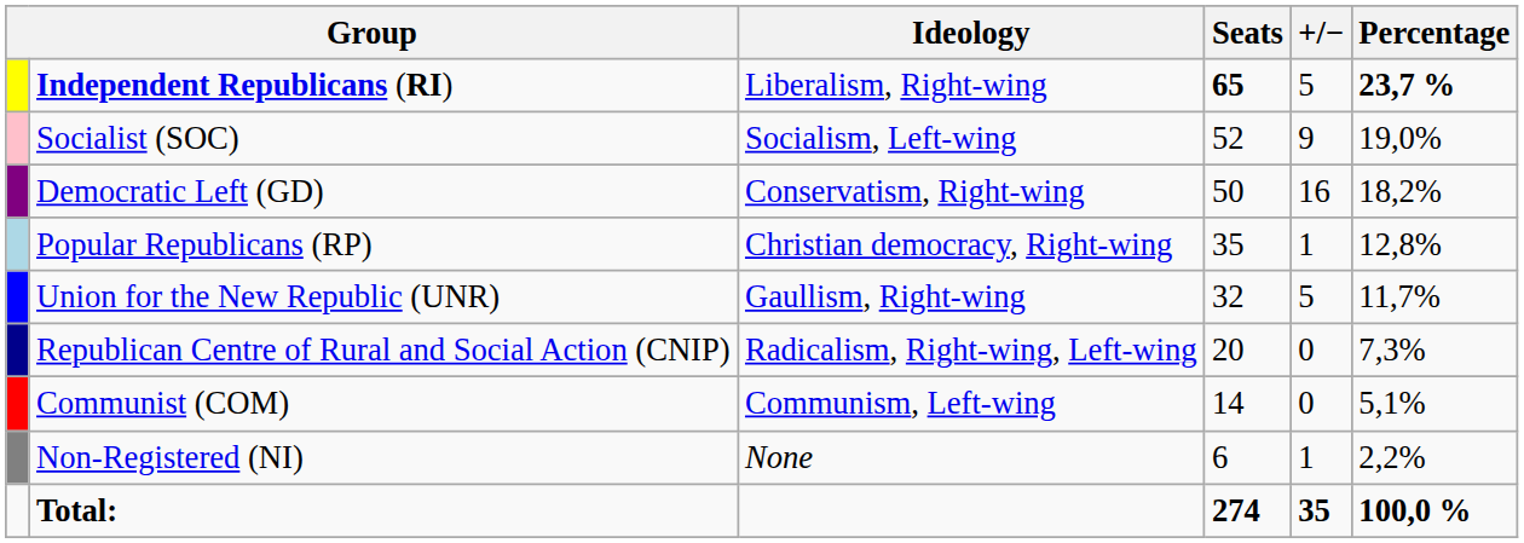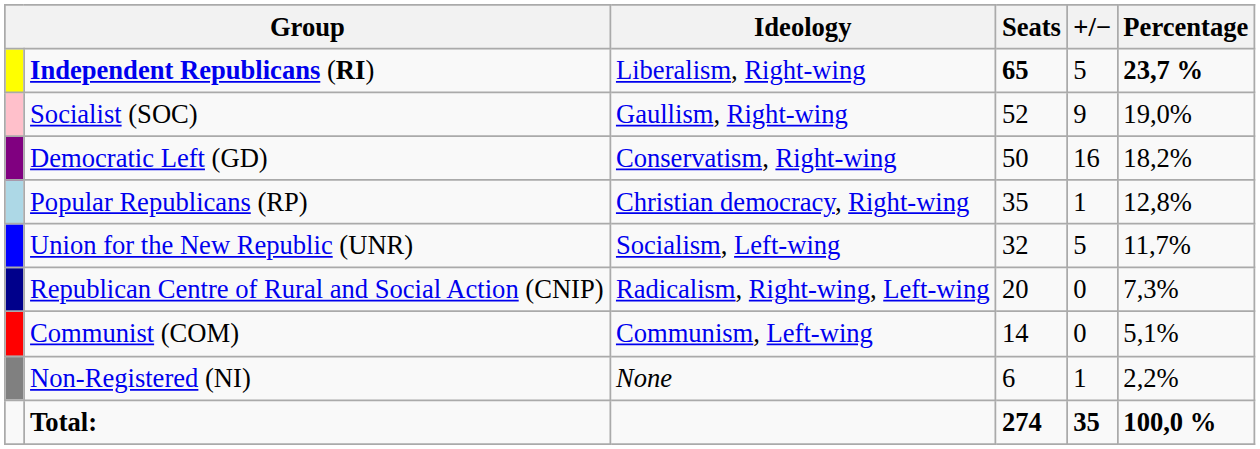 <table class="wikitable" style="font-size: 95%">
 <tr>
 <th colspan=2>Group</th>
 <th>Ideology</th>
 <th>Seats</th>
 <th>+/−</th>
 <th>Percentage</th>
 </tr>
 <tr>
 <td bgcolor="yellow"> </td>
 <td><strong><a href='#'>Independent Republicans</a></strong> (<strong>RI</strong>)</td>
 <td><a href='#'>Liberalism</a>, <a href='#'>Right-wing</a></td>
 <td><strong>65</strong></td>
 <td>5</td>
 <td><strong>23,7 %</strong></td>
 </tr>
 <tr>
 <td bgcolor="pink"> </td>
 <td><a href='#'>Socialist</a> (SOC)</td>
-<td><a href='#'>Socialism</a>, <a href='#'>Left-wing</a></td>
+<td><a href='#'>Gaullism</a>, <a href='#'>Right-wing</a></td>
 <td>52</td>
 <td>9</td>
 <td>19,0%</td>
 </tr>
 <tr>
 <td bgcolor="purple"> </td>
 <td><a href='#'>Democratic Left</a> (GD)</td>
 <td><a href='#'>Conservatism</a>, <a href='#'>Right-wing</a></td>
 <td>50</td>
 <td>16</td>
 <td>18,2%</td>
 </tr>
 <tr>
 <td bgcolor="lightblue"> </td>
 <td><a href='#'>Popular Republicans</a> (RP)</td>
 <td><a href='#'>Christian democracy</a>, <a href='#'>Right-wing</a></td>
 <td>35</td>
 <td>1</td>
 <td>12,8%</td>
 </tr>
 <tr>
 <td bgcolor="blue"> </td>
 <td><a href='#'>Union for the New Republic</a> (UNR)</td>
-<td><a href='#'>Gaullism</a>, <a href='#'>Right-wing</a></td>
+<td><a href='#'>Socialism</a>, <a href='#'>Left-wing</a></td>
 <td>32</td>
 <td>5</td>
 <td>11,7%</td>
 </tr>
 <tr>
 <td bgcolor="darkblue"> </td>
 <td><a href='#'>Republican Centre of Rural and Social Action</a> (CNIP)</td>
 <td><a href='#'>Radicalism</a>, <a href='#'>Right-wing</a>, <a href='#'>Left-wing</a></td>
 <td>20</td>
 <td>0</td>
 <td>7,3%</td>
 </tr>
 <tr>
 <td bgcolor="red"> </td>
 <td><a href='#'>Communist</a> (COM)</td>
 <td><a href='#'>Communism</a>, <a href='#'>Left-wing</a></td>
 <td>14</td>
 <td>0</td>
 <td>5,1%</td>
 </tr>
 <tr>
 <td bgcolor="gray"> </td>
 <td><a href='#'>Non-Registered</a> (NI)</td>
 <td><em>None</em></td>
 <td>6</td>
 <td>1</td>
 <td>2,2%</td>
 </tr>
 <tr>
 <td></td>
 <td><strong>Total:</strong></td>
 <td></td>
 <td><strong>274</strong></td>
 <td><strong>35</strong></td>
 <td><strong>100,0 %</strong></td>
 </tr>
 </table>
